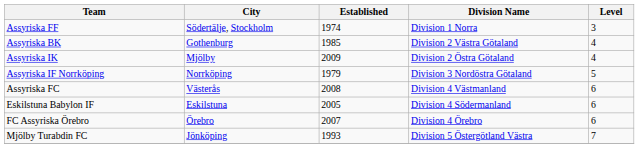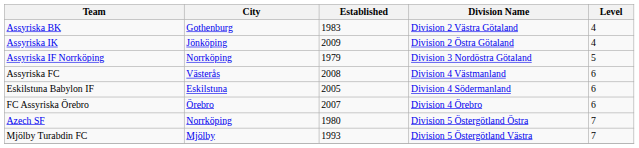 <table class="wikitable">
 <tr>
 <th bgcolor="#DDDDFF" width="20%">Team</th>
 <th bgcolor="#DDDDFF" width="15%">City</th>
 <th bgcolor="#DDDDFF" width="10%">Established</th>
 <th bgcolor="#DDDDFF" width="20%">Division Name</th>
 <th bgcolor="#DDDDFF" width="5%">Level</th>
 </tr>
 <tr>
-<td><a href='#'>Assyriska FF</a></td>
-<td><a href='#'>Södertälje</a>, <a href='#'>Stockholm</a></td>
-<td>1974</td>
-<td><a href='#'>Division 1 Norra</a></td>
-<td>3</td>
-</tr>
-<tr>
 <td><a href='#'>Assyriska BK</a></td>
 <td><a href='#'>Gothenburg</a></td>
-<td>1985</td>
+<td>1983</td>
 <td><a href='#'>Division 2 Västra Götaland</a></td>
 <td>4</td>
 </tr>
 <tr>
 <td><a href='#'>Assyriska IK</a></td>
-<td><a href='#'>Mjölby</a></td>
+<td><a href='#'>Jönköping</a></td>
 <td>2009</td>
 <td><a href='#'>Division 2 Östra Götaland</a></td>
 <td>4</td>
 </tr>
 <tr>
 <td><a href='#'>Assyriska IF Norrköping</a></td>
 <td><a href='#'>Norrköping</a></td>
 <td>1979</td>
 <td><a href='#'>Division 3 Nordöstra Götaland</a></td>
 <td>5</td>
 </tr>
 <tr>
 <td>Assyriska FC</td>
 <td><a href='#'>Västerås</a></td>
 <td>2008</td>
 <td><a href='#'>Division 4 Västmanland</a></td>
 <td>6</td>
 </tr>
 <tr>
 <td>Eskilstuna Babylon IF</td>
 <td><a href='#'>Eskilstuna</a></td>
 <td>2005</td>
 <td><a href='#'>Division 4 Södermanland</a></td>
 <td>6</td>
 </tr>
 <tr>
 <td>FC Assyriska Örebro</td>
 <td><a href='#'>Örebro</a></td>
 <td>2007</td>
 <td><a href='#'>Division 4 Örebro</a></td>
 <td>6</td>
 </tr>
 <tr>
+<td><a href='#'>Azech SF</a></td>
+<td><a href='#'>Norrköping</a></td>
+<td>1980</td>
+<td><a href='#'>Division 5 Östergötland Östra</a></td>
+<td>7</td>
+</tr>
+<tr>
 <td>Mjölby Turabdin FC</td>
-<td><a href='#'>Jönköping</a></td>
+<td><a href='#'>Mjölby</a></td>
 <td>1993</td>
 <td><a href='#'>Division 5 Östergötland Västra</a></td>
 <td>7</td>
 </tr>
 <tr>
 </tr>
 </table>
